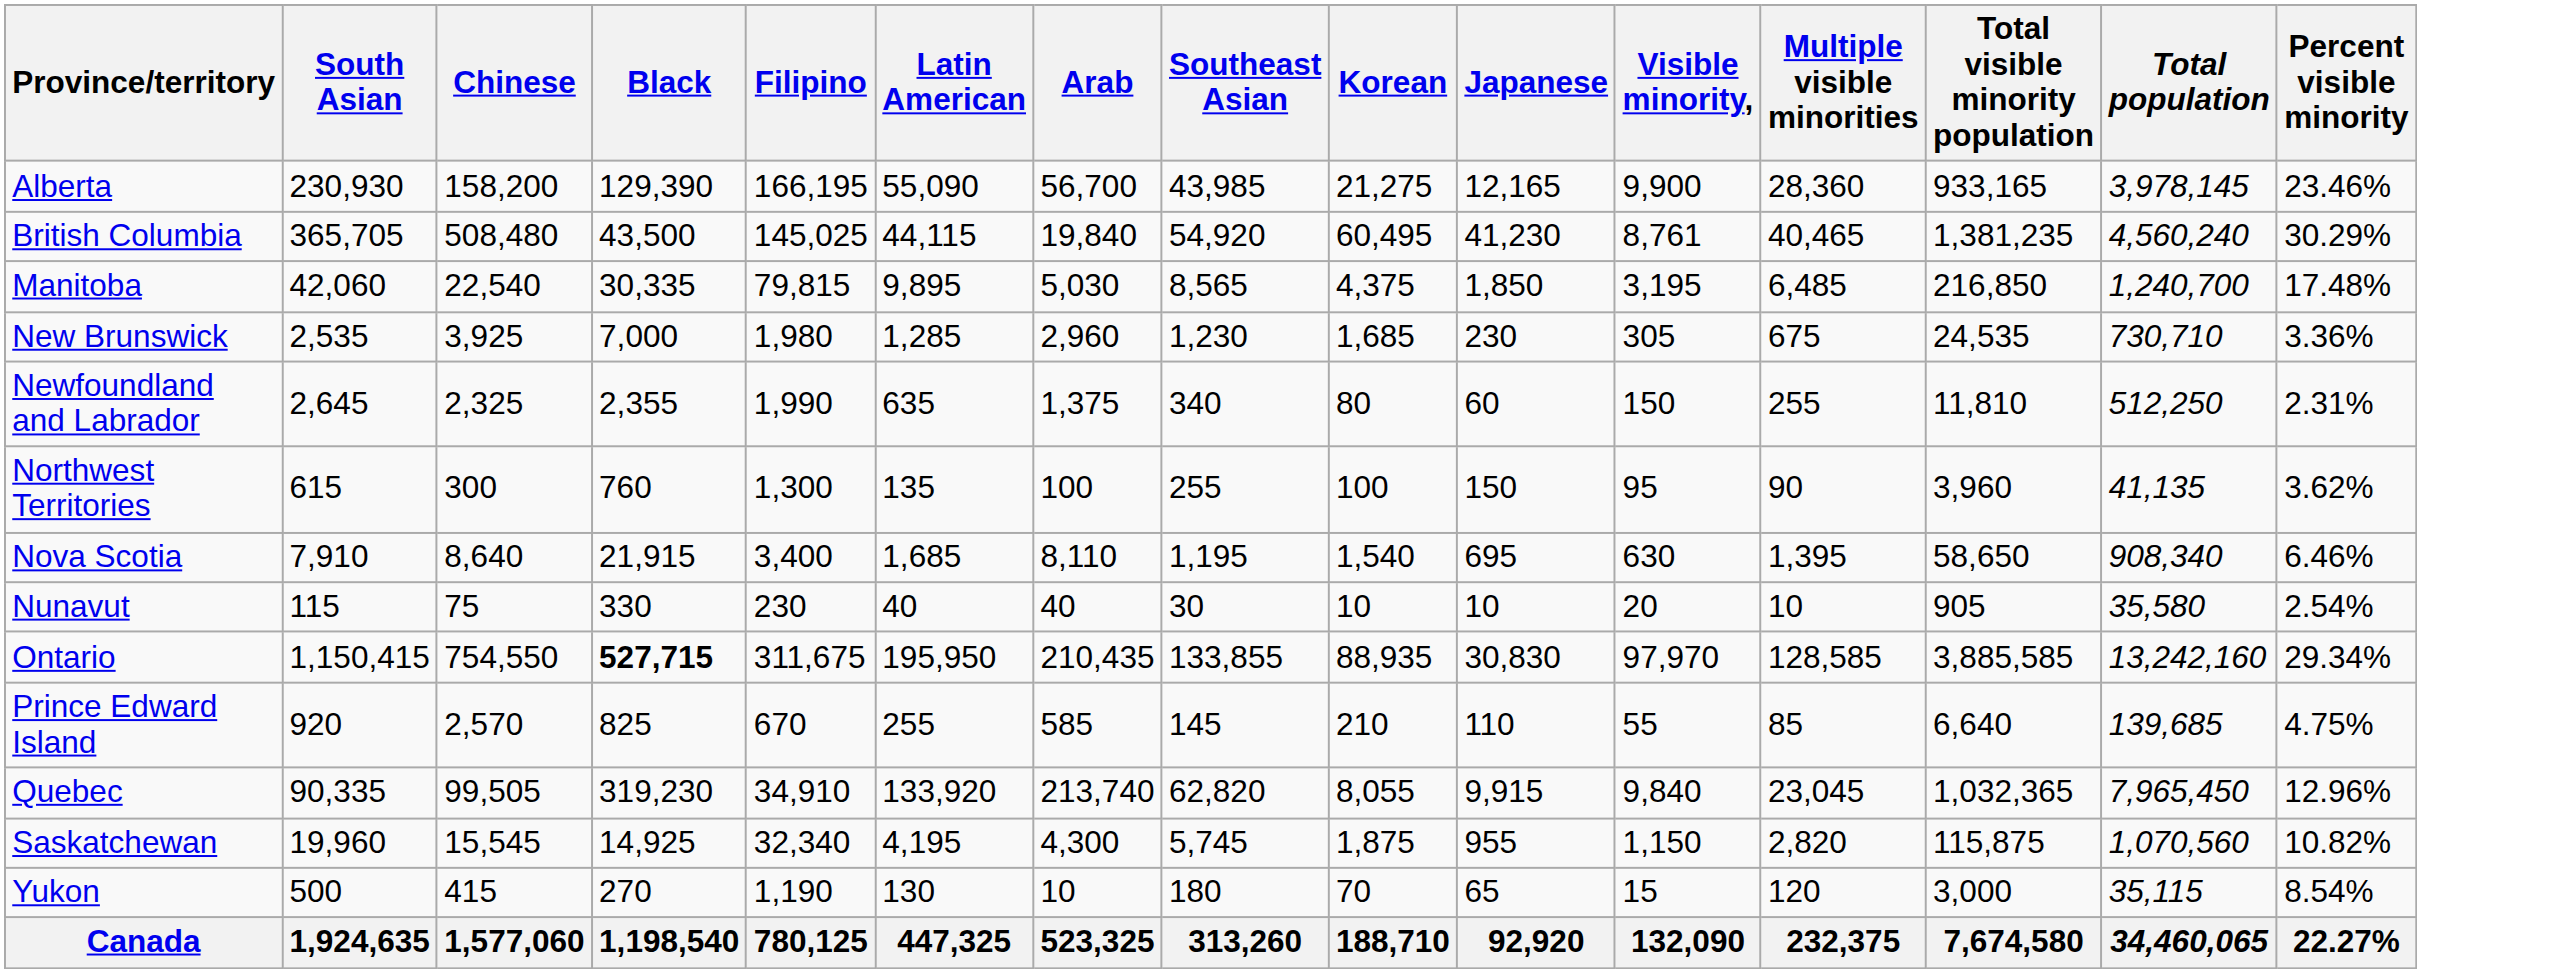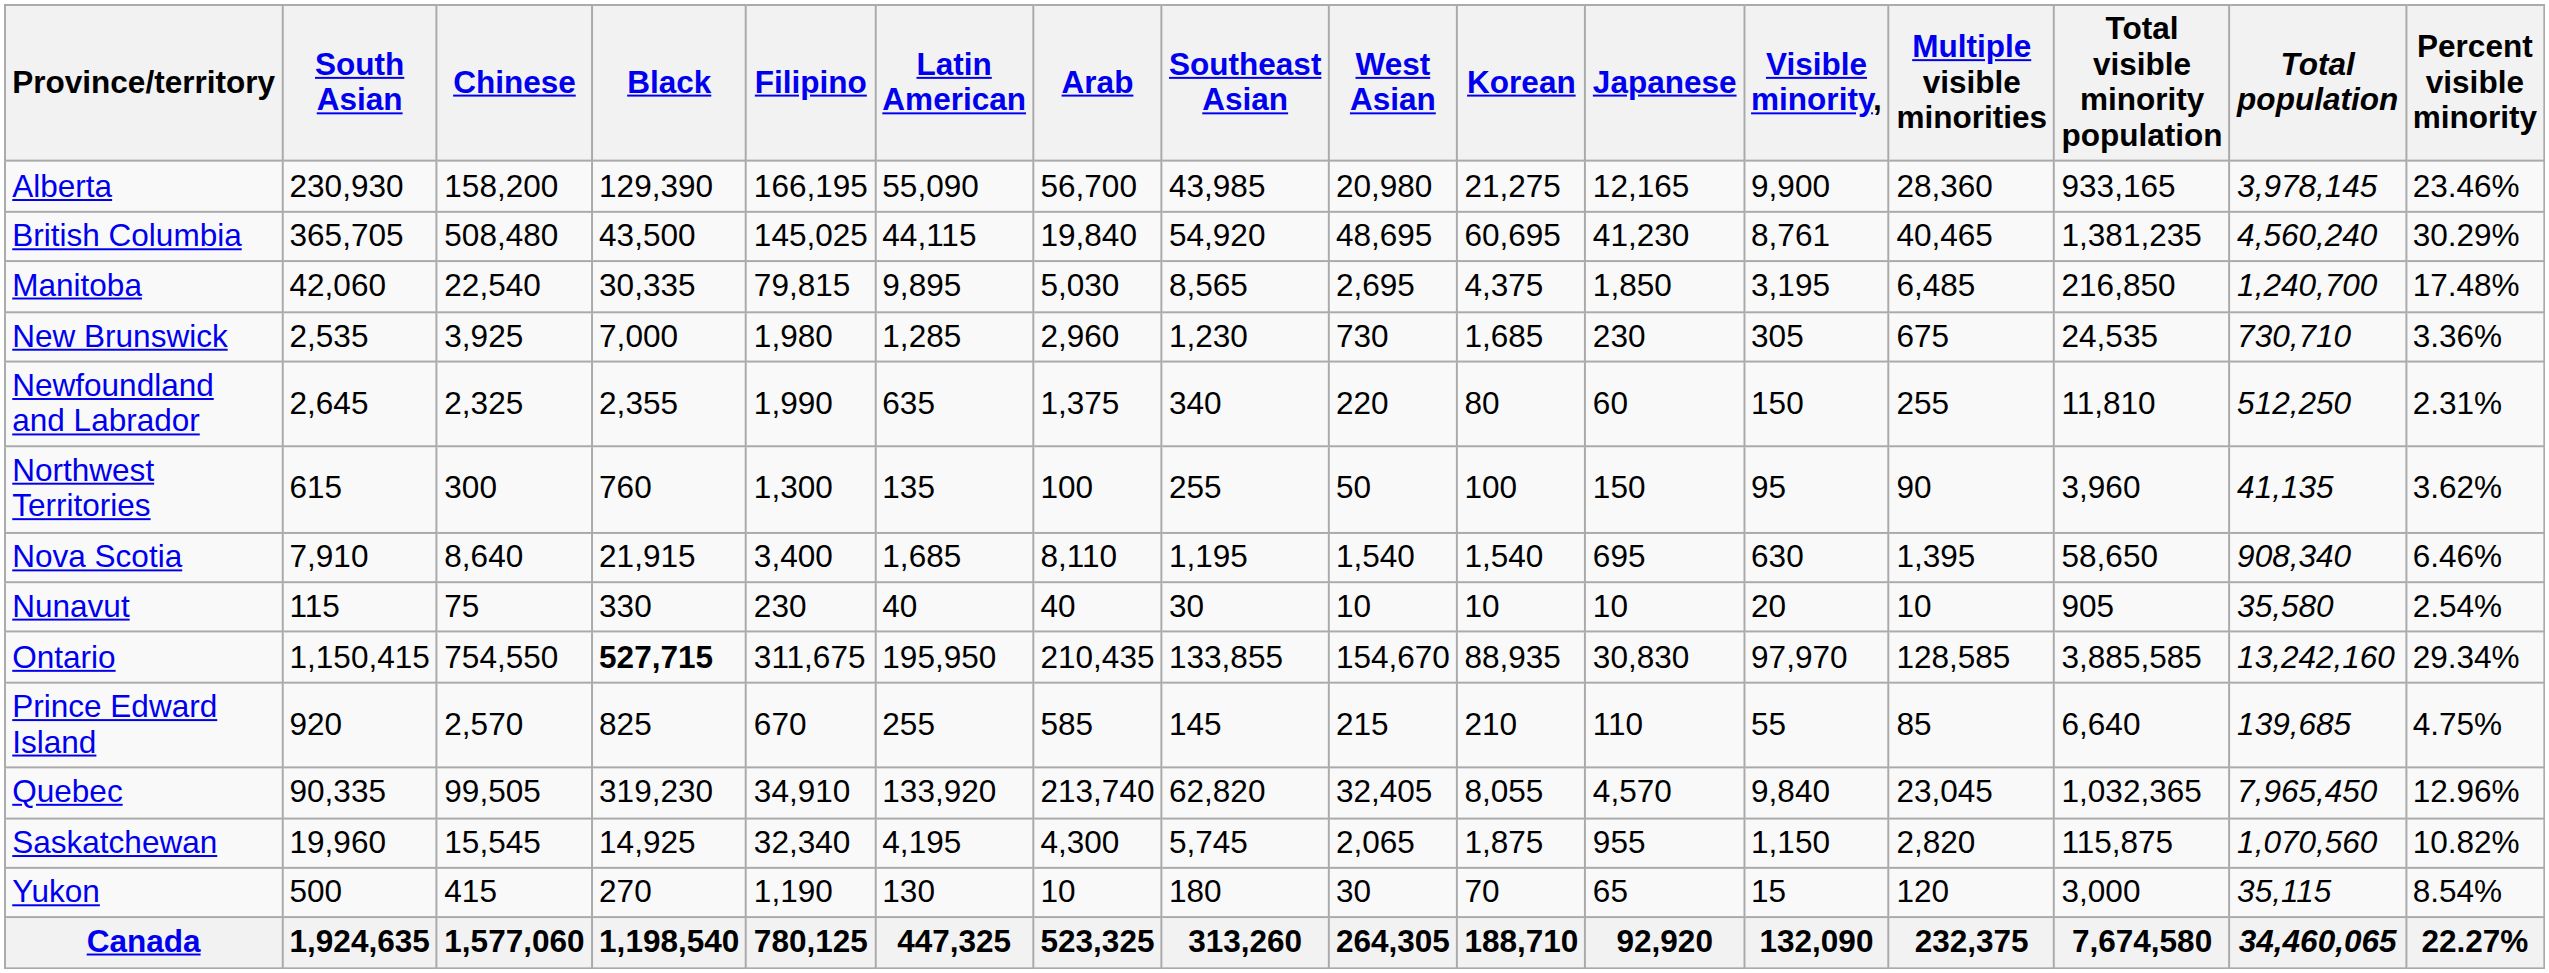 <table class="wikitable sortable sticky-header" style=text-align:left" style="margin:1em auto;">
 <tr>
 <th>Province/territory</th>
 <th><a href='#'>South Asian</a></th>
 <th><a href='#'>Chinese</a></th>
 <th><a href='#'>Black</a></th>
 <th><a href='#'>Filipino</a></th>
 <th><a href='#'>Latin American</a></th>
 <th><a href='#'>Arab</a></th>
 <th><a href='#'>Southeast Asian</a></th>
+<th><a href='#'>West Asian</a></th>
 <th><a href='#'>Korean</a></th>
 <th><a href='#'>Japanese</a></th>
 <th><a href='#'>Visible minority</a>, </th>
 <th><a href='#'>Multiple</a> visible minorities</th>
 <th>Total visible minority population</th>
 <th><em>Total population</em></th>
 <th>Percent visible minority</th>
 </tr>
 <tr>
 <td><a href='#'>Alberta</a></td>
 <td>230,930</td>
 <td>158,200</td>
 <td>129,390</td>
 <td>166,195</td>
 <td>55,090</td>
 <td>56,700</td>
 <td>43,985</td>
+<td>20,980</td>
 <td>21,275</td>
 <td>12,165</td>
 <td>9,900</td>
 <td>28,360</td>
 <td>933,165</td>
 <td><em>3,978,145</em></td>
 <td>23.46%</td>
 </tr>
 <tr>
 <td><a href='#'>British Columbia</a></td>
 <td>365,705</td>
 <td>508,480</td>
 <td>43,500</td>
 <td>145,025</td>
 <td>44,115</td>
 <td>19,840</td>
 <td>54,920</td>
-<td>60,495</td>
+<td>48,695</td>
+<td>60,695</td>
 <td>41,230</td>
 <td>8,761</td>
 <td>40,465</td>
 <td>1,381,235</td>
 <td><em>4,560,240</em></td>
 <td>30.29%</td>
 </tr>
 <tr>
 <td><a href='#'>Manitoba</a></td>
 <td>42,060</td>
 <td>22,540</td>
 <td>30,335</td>
 <td>79,815</td>
 <td>9,895</td>
 <td>5,030</td>
 <td>8,565</td>
+<td>2,695</td>
 <td>4,375</td>
 <td>1,850</td>
 <td>3,195</td>
 <td>6,485</td>
 <td>216,850</td>
 <td><em>1,240,700</em></td>
 <td>17.48%</td>
 </tr>
 <tr>
 <td><a href='#'>New Brunswick</a></td>
 <td>2,535</td>
 <td>3,925</td>
 <td>7,000</td>
 <td>1,980</td>
 <td>1,285</td>
 <td>2,960</td>
 <td>1,230</td>
+<td>730</td>
 <td>1,685</td>
 <td>230</td>
 <td>305</td>
 <td>675</td>
 <td>24,535</td>
 <td><em>730,710</em></td>
 <td>3.36%</td>
 </tr>
 <tr>
 <td><a href='#'>Newfoundland and Labrador</a></td>
 <td>2,645</td>
 <td>2,325</td>
 <td>2,355</td>
 <td>1,990</td>
 <td>635</td>
 <td>1,375</td>
 <td>340</td>
+<td>220</td>
 <td>80</td>
 <td>60</td>
 <td>150</td>
 <td>255</td>
 <td>11,810</td>
 <td><em>512,250</em></td>
 <td>2.31%</td>
 </tr>
 <tr>
 <td><a href='#'>Northwest Territories</a></td>
 <td>615</td>
 <td>300</td>
 <td>760</td>
 <td>1,300</td>
 <td>135</td>
 <td>100</td>
 <td>255</td>
+<td>50</td>
 <td>100</td>
 <td>150</td>
 <td>95</td>
 <td>90</td>
 <td>3,960</td>
 <td><em>41,135</em></td>
 <td>3.62%</td>
 </tr>
 <tr>
 <td><a href='#'>Nova Scotia</a></td>
 <td>7,910</td>
 <td>8,640</td>
 <td>21,915</td>
 <td>3,400</td>
 <td>1,685</td>
 <td>8,110</td>
 <td>1,195</td>
+<td>1,540</td>
 <td>1,540</td>
 <td>695</td>
 <td>630</td>
 <td>1,395</td>
 <td>58,650</td>
 <td><em>908,340</em></td>
 <td>6.46%</td>
 </tr>
 <tr>
 <td><a href='#'>Nunavut</a></td>
 <td>115</td>
 <td>75</td>
 <td>330</td>
 <td>230</td>
 <td>40</td>
 <td>40</td>
 <td>30</td>
 <td>10</td>
 <td>10</td>
+<td>10</td>
 <td>20</td>
 <td>10</td>
 <td>905</td>
 <td><em>35,580</em></td>
 <td>2.54%</td>
 </tr>
 <tr>
 <td><a href='#'>Ontario</a></td>
 <td>1,150,415</td>
 <td>754,550</td>
 <td><strong>527,715</strong></td>
 <td>311,675</td>
 <td>195,950</td>
 <td>210,435</td>
 <td>133,855</td>
+<td>154,670</td>
 <td>88,935</td>
 <td>30,830</td>
 <td>97,970</td>
 <td>128,585</td>
 <td>3,885,585</td>
 <td><em>13,242,160</em></td>
 <td>29.34%</td>
 </tr>
 <tr>
 <td><a href='#'>Prince Edward Island</a></td>
 <td>920</td>
 <td>2,570</td>
 <td>825</td>
 <td>670</td>
 <td>255</td>
 <td>585</td>
 <td>145</td>
+<td>215</td>
 <td>210</td>
 <td>110</td>
 <td>55</td>
 <td>85</td>
 <td>6,640</td>
 <td><em>139,685</em></td>
 <td>4.75%</td>
 </tr>
 <tr>
 <td><a href='#'>Quebec</a></td>
 <td>90,335</td>
 <td>99,505</td>
 <td>319,230</td>
 <td>34,910</td>
 <td>133,920</td>
 <td>213,740</td>
 <td>62,820</td>
+<td>32,405</td>
 <td>8,055</td>
-<td>9,915</td>
+<td>4,570</td>
 <td>9,840</td>
 <td>23,045</td>
 <td>1,032,365</td>
 <td><em>7,965,450</em></td>
 <td>12.96%</td>
 </tr>
 <tr>
 <td><a href='#'>Saskatchewan</a></td>
 <td>19,960</td>
 <td>15,545</td>
 <td>14,925</td>
 <td>32,340</td>
 <td>4,195</td>
 <td>4,300</td>
 <td>5,745</td>
+<td>2,065</td>
 <td>1,875</td>
 <td>955</td>
 <td>1,150</td>
 <td>2,820</td>
 <td>115,875</td>
 <td><em>1,070,560</em></td>
 <td>10.82%</td>
 </tr>
 <tr>
 <td><a href='#'>Yukon</a></td>
 <td>500</td>
 <td>415</td>
 <td>270</td>
 <td>1,190</td>
 <td>130</td>
 <td>10</td>
 <td>180</td>
+<td>30</td>
 <td>70</td>
 <td>65</td>
 <td>15</td>
 <td>120</td>
 <td>3,000</td>
 <td><em>35,115</em></td>
 <td>8.54%</td>
 </tr>
 <tr>
 <th><a href='#'>Canada</a></th>
 <th>1,924,635</th>
 <th>1,577,060</th>
 <th>1,198,540</th>
 <th>780,125</th>
 <th>447,325</th>
 <th>523,325</th>
 <th>313,260</th>
+<th>264,305</th>
 <th>188,710</th>
 <th>92,920</th>
 <th>132,090</th>
 <th>232,375</th>
 <th>7,674,580</th>
 <th><em>34,460,065</em></th>
 <th>22.27%</th>
 </tr>
 </table>
